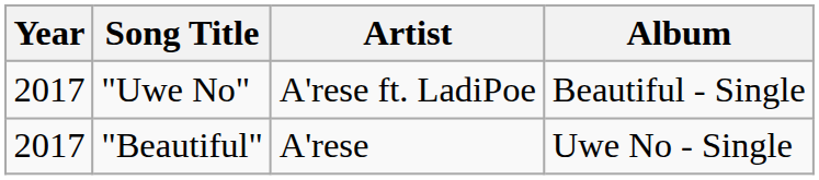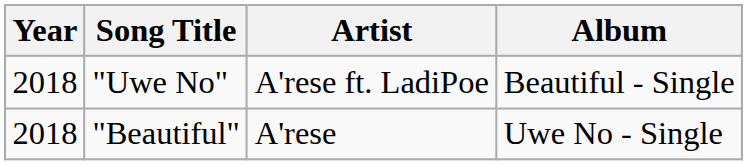 <table class="wikitable">
 <tr>
 <th>Year</th>
 <th>Song Title</th>
 <th>Artist</th>
 <th>Album</th>
 </tr>
 <tr>
-<td>2017</td>
+<td>2018</td>
 <td>"Uwe No"</td>
 <td>A'rese ft. LadiPoe</td>
 <td>Beautiful - Single</td>
 </tr>
 <tr>
-<td>2017</td>
+<td>2018</td>
 <td>"Beautiful"</td>
 <td>A'rese</td>
 <td>Uwe No - Single</td>
 </tr>
 </table>
